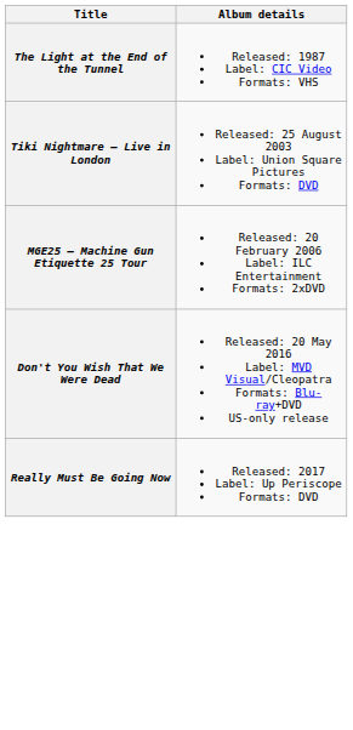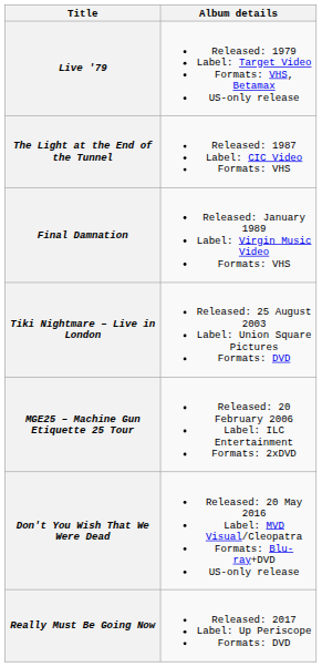 <table class="wikitable plainrowheaders" style="text-align:center;">
 <tr>
 <th scope="col" style="width:15em;">Title</th>
 <th scope="col" style="width:15em;">Album details</th>
 </tr>
 <tr>
+<th scope="row"><em>Live '79</em></th>
+<td><br><ul><li>Released: 1979</li><li>Label: <a href='#'>Target Video</a></li><li>Formats: <a href='#'>VHS</a>, <a href='#'>Betamax</a></li><li>US-only release</li></ul></td>
+</tr>
+<tr>
 <th scope="row"><em>The Light at the End of the Tunnel</em></th>
 <td><br><ul><li>Released: 1987</li><li>Label: <a href='#'>CIC Video</a></li><li>Formats: VHS</li></ul></td>
+</tr>
+<tr>
+<th scope="row"><em>Final Damnation</em></th>
+<td><br><ul><li>Released: January 1989</li><li>Label: <a href='#'>Virgin Music Video</a></li><li>Formats: VHS</li></ul></td>
 </tr>
 <tr>
 <th scope="row"><em>Tiki Nightmare – Live in London</em></th>
 <td><br><ul><li>Released: 25 August 2003</li><li>Label: Union Square Pictures</li><li>Formats: <a href='#'>DVD</a></li></ul></td>
 </tr>
 <tr>
 <th scope="row"><em>MGE25 – Machine Gun Etiquette 25 Tour</em></th>
 <td><br><ul><li>Released: 20 February 2006</li><li>Label: ILC Entertainment</li><li>Formats: 2xDVD</li></ul></td>
 </tr>
 <tr>
 <th scope="row"><em>Don't You Wish That We Were Dead</em></th>
 <td><br><ul><li>Released: 20 May 2016</li><li>Label: <a href='#'>MVD Visual</a>/Cleopatra</li><li>Formats: <a href='#'>Blu-ray</a>+DVD</li><li>US-only release</li></ul></td>
 </tr>
 <tr>
 <th scope="row"><em>Really Must Be Going Now</em></th>
 <td><br><ul><li>Released: 2017</li><li>Label: Up Periscope</li><li>Formats: DVD</li></ul></td>
 </tr>
 </table>
